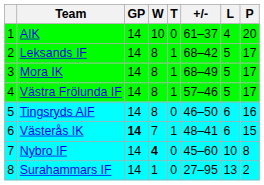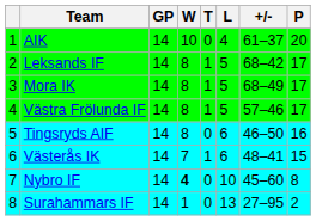 <table class="wikitable">
 <tr>
 <th></th>
 <th>Team</th>
 <th>GP</th>
 <th>W</th>
 <th>T</th>
+<th>L</th>
 <th>+/-</th>
-<th>L</th>
 <th>P</th>
 </tr>
 <tr style="background:#00FF00">
 <td>1</td>
 <td><a href='#'>AIK</a></td>
 <td>14</td>
 <td>10</td>
 <td>0</td>
+<td>4</td>
 <td>61–37</td>
-<td>4</td>
 <td>20</td>
 </tr>
 <tr style="background:#00FF00">
 <td>2</td>
 <td><a href='#'>Leksands IF</a></td>
 <td>14</td>
 <td>8</td>
 <td>1</td>
+<td>5</td>
 <td>68–42</td>
-<td>5</td>
 <td>17</td>
 </tr>
 <tr style="background:#00FF00">
 <td>3</td>
 <td><a href='#'>Mora IK</a></td>
 <td>14</td>
 <td>8</td>
 <td>1</td>
+<td>5</td>
 <td>68–49</td>
-<td>5</td>
 <td>17</td>
 </tr>
 <tr style="background:#00FF00">
 <td>4</td>
 <td><a href='#'>Västra Frölunda IF</a></td>
 <td>14</td>
 <td>8</td>
 <td>1</td>
+<td>5</td>
 <td>57–46</td>
-<td>5</td>
 <td>17</td>
 </tr>
 <tr style="background:#00FFFF">
 <td>5</td>
 <td><a href='#'>Tingsryds AIF</a></td>
 <td>14</td>
 <td>8</td>
 <td>0</td>
+<td>6</td>
 <td>46–50</td>
-<td>6</td>
 <td>16</td>
 </tr>
 <tr style="background:#00FFFF">
 <td>6</td>
 <td><a href='#'>Västerås IK</a></td>
-<td><strong>14</strong></td>
+<td>14</td>
 <td>7</td>
 <td>1</td>
+<td>6</td>
 <td>48–41</td>
-<td>6</td>
 <td>15</td>
 </tr>
 <tr style="background:#00FFFF">
 <td>7</td>
 <td><a href='#'>Nybro IF</a></td>
 <td>14</td>
 <td><strong>4</strong></td>
 <td>0</td>
+<td>10</td>
 <td>45–60</td>
-<td>10</td>
 <td>8</td>
 </tr>
 <tr style="background:#00FFFF">
 <td>8</td>
 <td><a href='#'>Surahammars IF</a></td>
 <td>14</td>
 <td>1</td>
 <td>0</td>
+<td>13</td>
 <td>27–95</td>
-<td>13</td>
 <td>2</td>
 </tr>
 </table>
